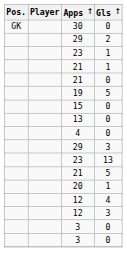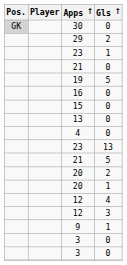 <table class="wikitable sortable" style="text-align:center">
 <tr>
 <th>Pos.</th>
 <th>Player</th>
 <th>Apps <sup>†</sup></th>
 <th>Gls <sup>†</sup></th>
 </tr>
 <tr>
-<td>GK</td>
+<td style="background: lightgrey;">GK</td>
 <td style="text-align:left;"></td>
 <td>30</td>
 <td>0</td>
 </tr>
 <tr>
 <td></td>
 <td style="text-align:left;"></td>
 <td>29</td>
 <td>2</td>
 </tr>
 <tr>
 <td></td>
 <td style="text-align:left;"></td>
 <td>23</td>
 <td>1</td>
 </tr>
 <tr>
 <td></td>
 <td style="text-align:left;"></td>
 <td>21</td>
-<td>1</td>
-</tr>
-<tr>
-<td></td>
-<td style="text-align:left;"></td>
-<td>21</td>
 <td>0</td>
 </tr>
 <tr>
 <td></td>
 <td style="text-align:left;"></td>
 <td>19</td>
 <td>5</td>
+</tr>
+<tr>
+<td></td>
+<td style="text-align:left;"></td>
+<td>16</td>
+<td>0</td>
 </tr>
 <tr>
 <td></td>
 <td style="text-align:left;"></td>
 <td>15</td>
 <td>0</td>
 </tr>
 <tr>
 <td></td>
 <td style="text-align:left;"></td>
 <td>13</td>
 <td>0</td>
 </tr>
 <tr>
 <td></td>
 <td style="text-align:left;"></td>
 <td>4</td>
 <td>0</td>
 </tr>
 <tr>
 <td></td>
 <td style="text-align:left;"></td>
-<td>29</td>
-<td>3</td>
-</tr>
-<tr>
-<td></td>
-<td style="text-align:left;"></td>
 <td>23</td>
 <td>13</td>
 </tr>
 <tr>
 <td></td>
 <td style="text-align:left;"></td>
 <td>21</td>
 <td>5</td>
+</tr>
+<tr>
+<td></td>
+<td style="text-align:left;"></td>
+<td>20</td>
+<td>2</td>
 </tr>
 <tr>
 <td></td>
 <td style="text-align:left;"></td>
 <td>20</td>
 <td>1</td>
 </tr>
 <tr>
 <td></td>
 <td style="text-align:left;"></td>
 <td>12</td>
 <td>4</td>
 </tr>
 <tr>
 <td></td>
 <td style="text-align:left;"></td>
 <td>12</td>
 <td>3</td>
 </tr>
 <tr>
 <td></td>
 <td style="text-align:left;"></td>
+<td>9</td>
+<td>1</td>
+</tr>
+<tr>
+<td></td>
+<td style="text-align:left;"></td>
 <td>3</td>
 <td>0</td>
 </tr>
 <tr>
 <td></td>
 <td style="text-align:left;"></td>
 <td>3</td>
 <td>0</td>
 </tr>
 <tr>
 </tr>
 </table>
